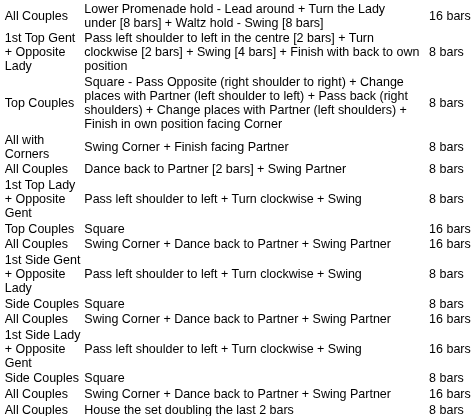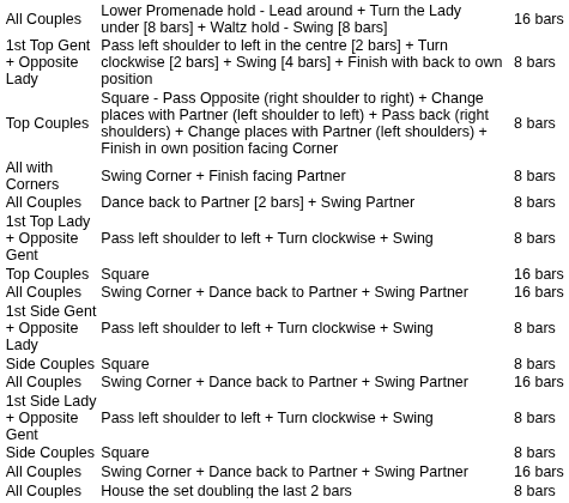 <table cellspacing=0 border=0 cellpadding=1>
 <tr>
 <td style="width:100px">All Couples</td>
 <td style="width:440px">Lower Promenade hold - Lead around + Turn the Lady under [8 bars] + Waltz hold - Swing [8 bars]</td>
 <td style="width:60px">16 bars</td>
 </tr>
 <tr>
 <td>1st Top Gent + Opposite Lady</td>
 <td>Pass left shoulder to left in the centre [2 bars] + Turn clockwise [2 bars] + Swing [4 bars] + Finish with back to own position</td>
 <td>8 bars</td>
 </tr>
 <tr>
 <td>Top Couples</td>
 <td>Square - Pass Opposite (right shoulder to right) + Change places with Partner (left shoulder to left) + Pass back (right shoulders) + Change places with Partner (left shoulders) + Finish in own position facing Corner</td>
 <td>8 bars</td>
 </tr>
 <tr>
 <td>All with Corners</td>
 <td>Swing Corner + Finish facing Partner</td>
 <td>8 bars</td>
 </tr>
 <tr>
 <td>All Couples</td>
 <td>Dance back to Partner [2 bars] + Swing Partner</td>
 <td>8 bars</td>
 </tr>
 <tr>
 <td>1st Top Lady + Opposite Gent</td>
 <td>Pass left shoulder to left + Turn clockwise + Swing</td>
 <td>8 bars</td>
 </tr>
 <tr>
 <td>Top Couples</td>
 <td>Square</td>
 <td>16 bars</td>
 </tr>
 <tr>
 <td>All Couples</td>
 <td>Swing Corner + Dance back to Partner + Swing Partner</td>
 <td>16 bars</td>
 </tr>
 <tr>
 <td>1st Side Gent + Opposite Lady</td>
 <td>Pass left shoulder to left + Turn clockwise + Swing</td>
 <td>8 bars</td>
 </tr>
 <tr>
 <td>Side Couples</td>
 <td>Square</td>
 <td>8 bars</td>
 </tr>
 <tr>
 <td>All Couples</td>
 <td>Swing Corner + Dance back to Partner + Swing Partner</td>
 <td>16 bars</td>
 </tr>
 <tr>
 <td>1st Side Lady + Opposite Gent</td>
 <td>Pass left shoulder to left + Turn clockwise + Swing</td>
-<td>16 bars</td>
+<td>8 bars</td>
 </tr>
 <tr>
 <td>Side Couples</td>
 <td>Square</td>
 <td>8 bars</td>
 </tr>
 <tr>
 <td>All Couples</td>
 <td>Swing Corner + Dance back to Partner + Swing Partner</td>
 <td>16 bars</td>
 </tr>
 <tr>
 <td>All Couples</td>
 <td>House the set doubling the last 2 bars</td>
 <td>8 bars</td>
 </tr>
 </table>
